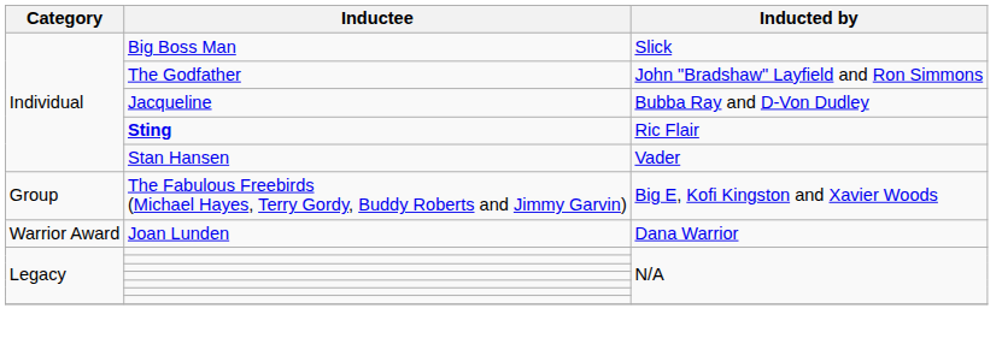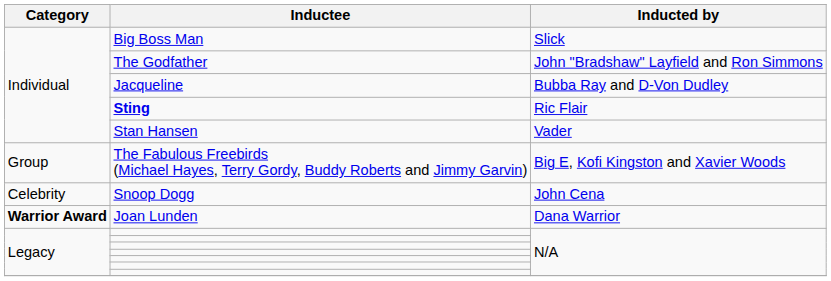 <table class="wikitable">
 <tr>
 <th>Category</th>
 <th>Inductee</th>
 <th>Inducted by</th>
 </tr>
 <tr>
 <td rowspan="5">Individual</td>
 <td><a href='#'>Big Boss Man</a></td>
 <td><a href='#'>Slick</a></td>
 </tr>
 <tr>
 <td><a href='#'>The Godfather</a></td>
 <td><a href='#'>John "Bradshaw" Layfield</a> and <a href='#'>Ron Simmons</a></td>
 </tr>
 <tr>
 <td><a href='#'>Jacqueline</a></td>
 <td><a href='#'>Bubba Ray</a> and <a href='#'>D-Von Dudley</a></td>
 </tr>
 <tr>
 <td><strong><a href='#'>Sting</a></strong></td>
 <td><a href='#'>Ric Flair</a></td>
 </tr>
 <tr>
 <td><a href='#'>Stan Hansen</a></td>
 <td><a href='#'>Vader</a></td>
 </tr>
 <tr>
 <td>Group</td>
 <td><a href='#'>The Fabulous Freebirds</a><br>(<a href='#'>Michael Hayes</a>, <a href='#'>Terry Gordy</a>, <a href='#'>Buddy Roberts</a> and <a href='#'>Jimmy Garvin</a>)</td>
 <td><a href='#'>Big E</a>, <a href='#'>Kofi Kingston</a> and <a href='#'>Xavier Woods</a></td>
 </tr>
 <tr>
-<td>Warrior Award</td>
+<td>Celebrity</td>
+<td><a href='#'>Snoop Dogg</a></td>
+<td><a href='#'>John Cena</a></td>
+</tr>
+<tr>
+<td><strong>Warrior Award</strong></td>
 <td><a href='#'>Joan Lunden</a></td>
 <td><a href='#'>Dana Warrior</a></td>
 </tr>
 <tr>
 <td rowspan="7">Legacy</td>
 <td></td>
 <td rowspan="7">N/A</td>
 </tr>
 <tr>
 <td></td>
 </tr>
 <tr>
 <td></td>
 </tr>
 <tr>
 <td></td>
 </tr>
 <tr>
 <td></td>
 </tr>
 <tr>
 <td></td>
 </tr>
 <tr>
 <td></td>
 </tr>
 <tr>
 </tr>
 </table>
